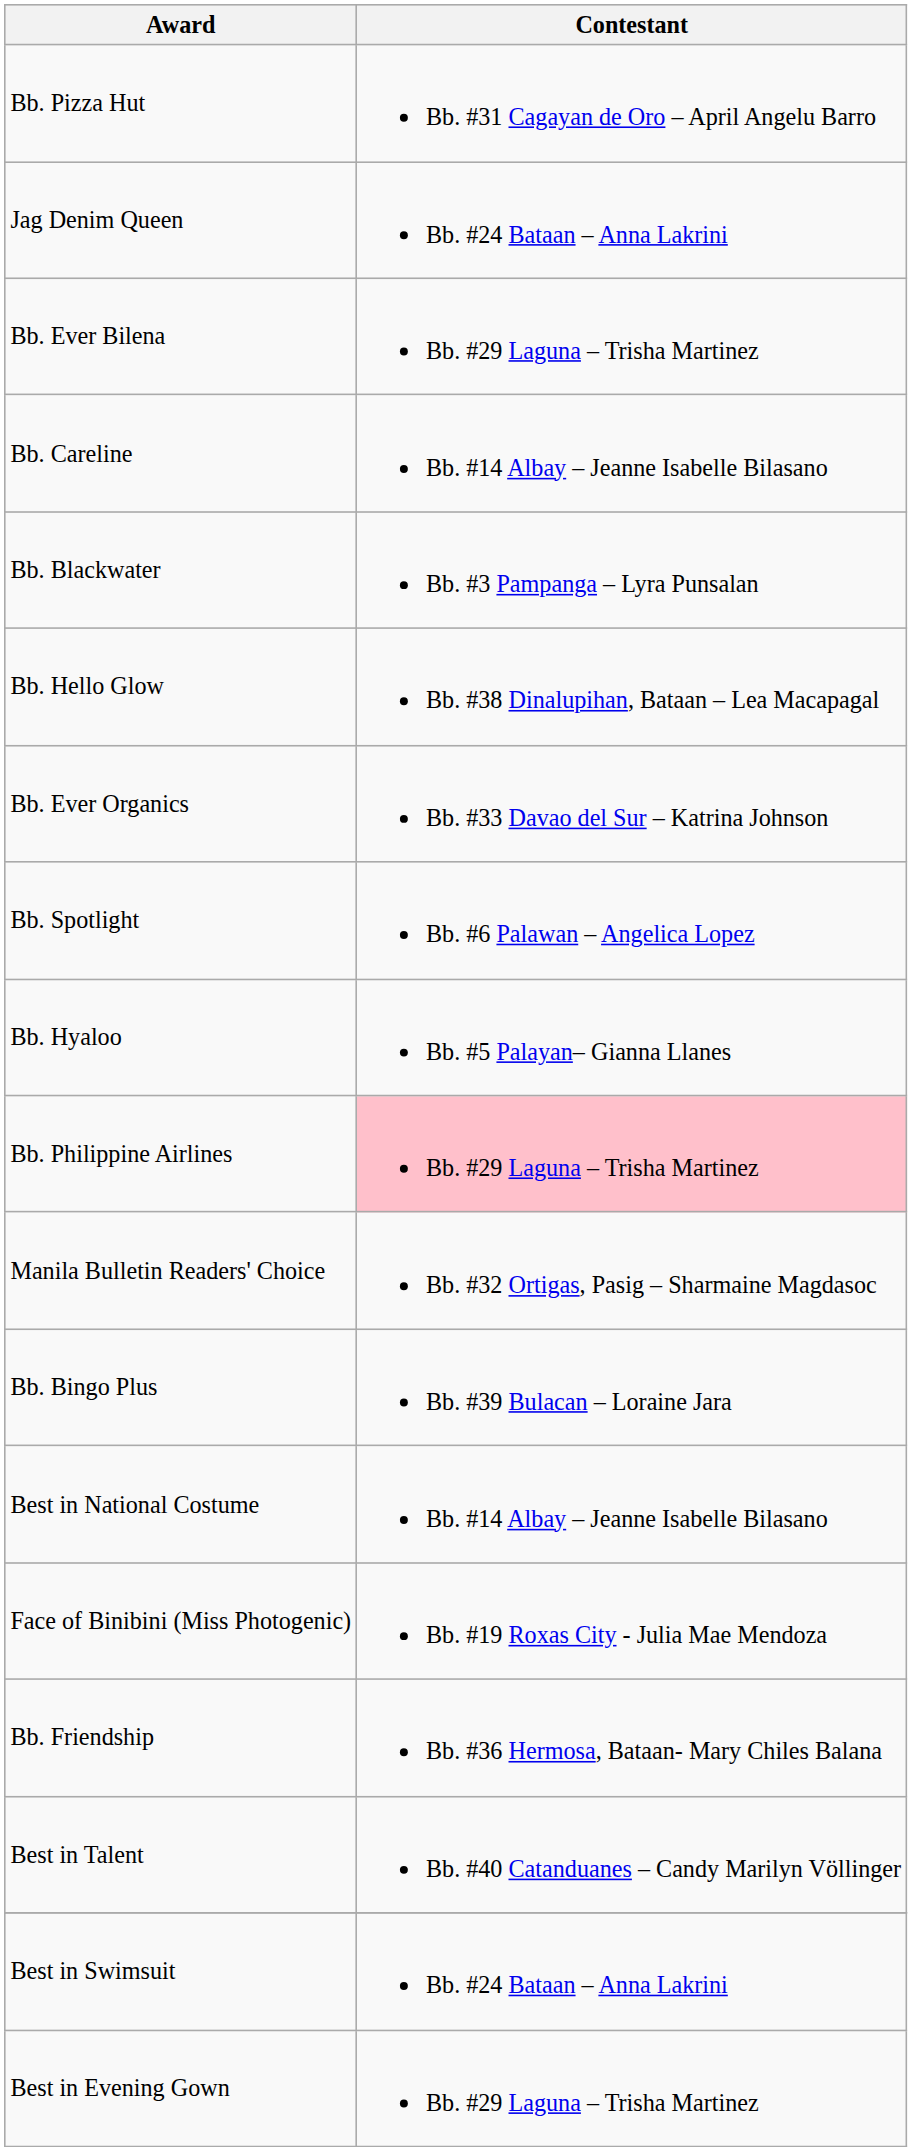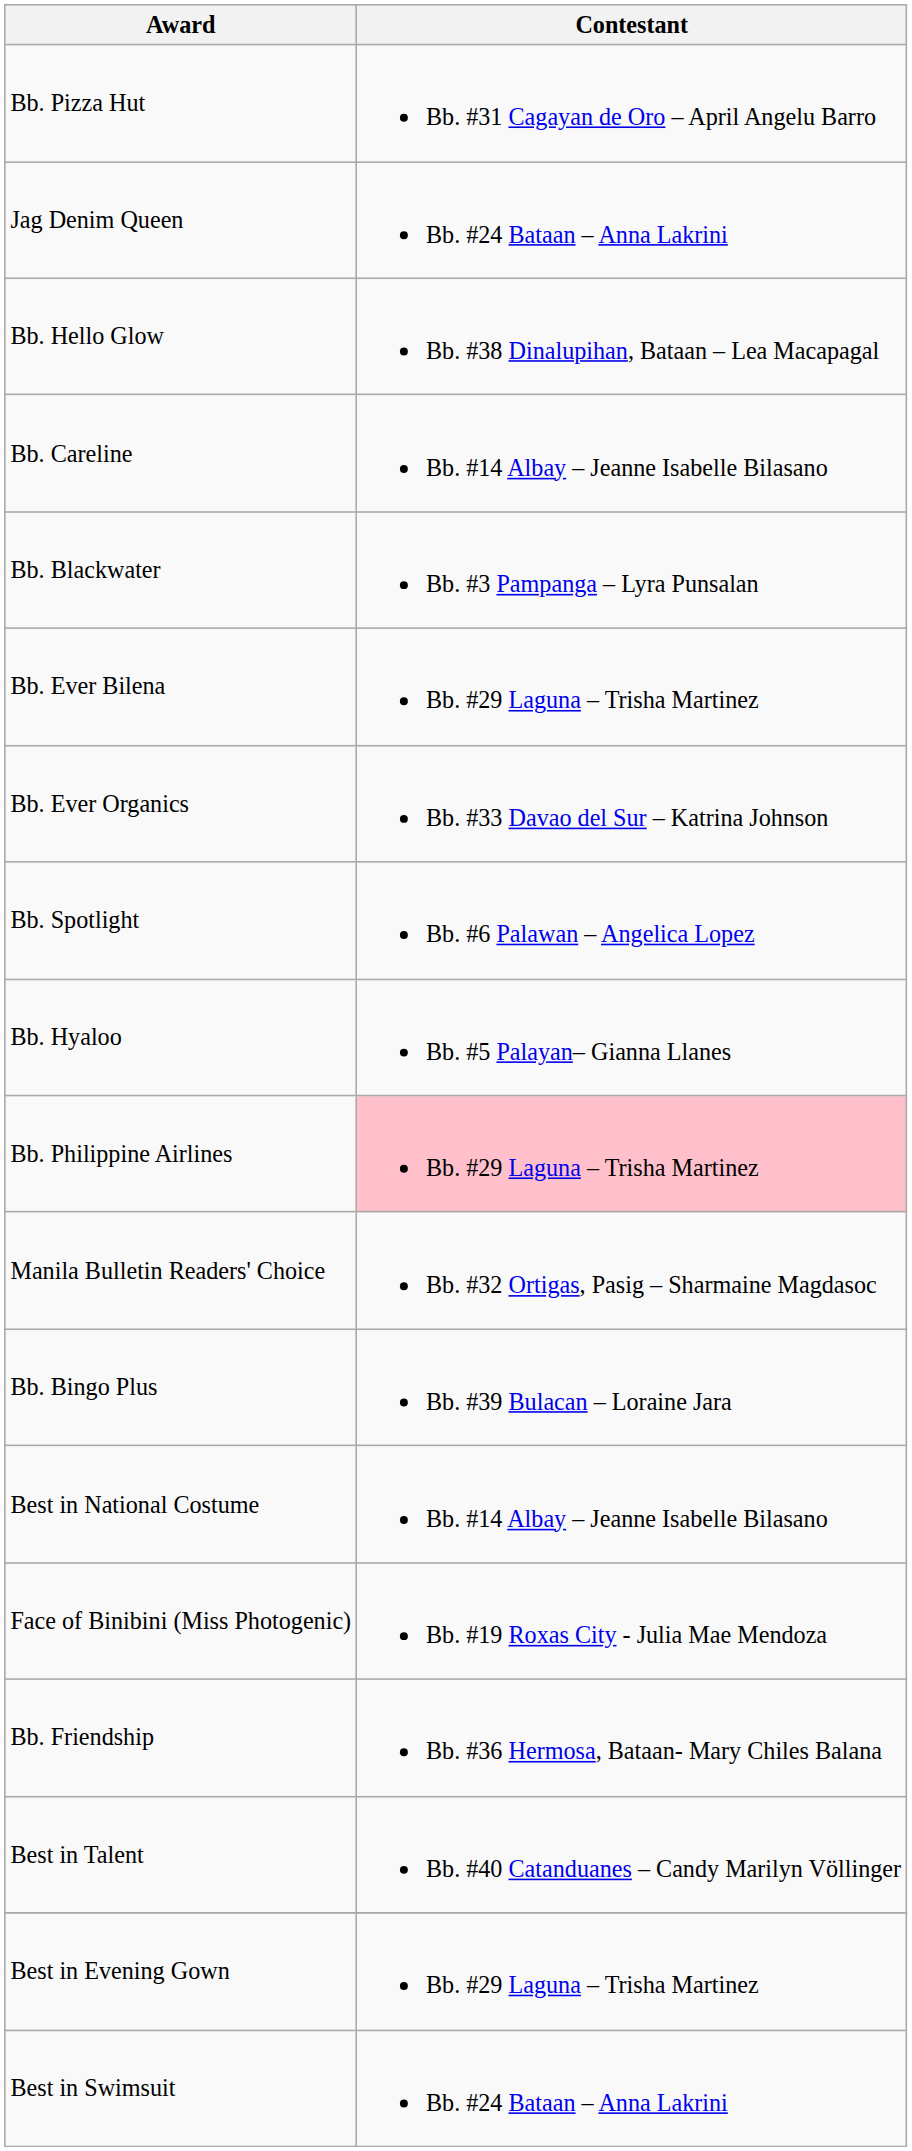 <table class="wikitable sortable" style="font-size: 95%;">
 <tr>
 <th>Award</th>
 <th>Contestant</th>
 </tr>
 <tr>
 <td>Bb. Pizza Hut</td>
 <td><br><ul><li>Bb. #31 <a href='#'>Cagayan de Oro</a> – April Angelu Barro</li></ul></td>
 </tr>
 <tr>
 <td>Jag Denim Queen</td>
 <td><br><ul><li>Bb. #24 <a href='#'>Bataan</a> – <a href='#'>Anna Lakrini</a></li></ul></td>
 </tr>
 <tr>
-<td>Bb. Ever Bilena</td>
-<td><br><ul><li>Bb. #29 <a href='#'>Laguna</a> – Trisha Martinez</li></ul></td>
+<td>Bb. Hello Glow</td>
+<td><br><ul><li>Bb. #38 <a href='#'>Dinalupihan</a>, Bataan – Lea Macapagal</li></ul></td>
 </tr>
 <tr>
 <td>Bb. Careline</td>
 <td><br><ul><li>Bb. #14 <a href='#'>Albay</a> – Jeanne Isabelle Bilasano</li></ul></td>
 </tr>
 <tr>
 <td>Bb. Blackwater</td>
 <td><br><ul><li>Bb. #3 <a href='#'>Pampanga</a> – Lyra Punsalan</li></ul></td>
 </tr>
 <tr>
-<td>Bb. Hello Glow</td>
-<td><br><ul><li>Bb. #38 <a href='#'>Dinalupihan</a>, Bataan – Lea Macapagal</li></ul></td>
+<td>Bb. Ever Bilena</td>
+<td><br><ul><li>Bb. #29 <a href='#'>Laguna</a> – Trisha Martinez</li></ul></td>
 </tr>
 <tr>
 <td>Bb. Ever Organics</td>
 <td><br><ul><li>Bb. #33 <a href='#'>Davao del Sur</a> – Katrina Johnson</li></ul></td>
 </tr>
 <tr>
 <td>Bb. Spotlight</td>
 <td><br><ul><li>Bb. #6 <a href='#'>Palawan</a> – <a href='#'>Angelica Lopez</a></li></ul></td>
 </tr>
 <tr>
 <td>Bb. Hyaloo</td>
 <td><br><ul><li>Bb. #5 <a href='#'>Palayan</a>– Gianna Llanes</li></ul></td>
 </tr>
 <tr>
 <td>Bb. Philippine Airlines</td>
 <td style="background: pink;"><br><ul><li>Bb. #29 <a href='#'>Laguna</a> – Trisha Martinez</li></ul></td>
 </tr>
 <tr>
 <td>Manila Bulletin Readers' Choice</td>
 <td><br><ul><li>Bb. #32 <a href='#'>Ortigas</a>, Pasig – Sharmaine Magdasoc</li></ul></td>
 </tr>
 <tr>
 <td>Bb. Bingo Plus</td>
 <td><br><ul><li>Bb. #39 <a href='#'>Bulacan</a> – Loraine Jara</li></ul></td>
 </tr>
 <tr>
 <td>Best in National Costume</td>
 <td><br><ul><li>Bb. #14 <a href='#'>Albay</a> – Jeanne Isabelle Bilasano</li></ul></td>
 </tr>
 <tr>
 <td>Face of Binibini (Miss Photogenic)</td>
 <td><br><ul><li>Bb. #19 <a href='#'>Roxas City</a> - Julia Mae Mendoza</li></ul></td>
 </tr>
 <tr>
 <td>Bb. Friendship</td>
 <td><br><ul><li>Bb. #36 <a href='#'>Hermosa</a>, Bataan- Mary Chiles Balana</li></ul></td>
 </tr>
 <tr>
 <td>Best in Talent</td>
 <td><br><ul><li>Bb. #40 <a href='#'>Catanduanes</a> – Candy Marilyn Völlinger</li></ul></td>
 </tr>
 <tr>
 </tr>
 <tr>
+<td>Best in Evening Gown</td>
+<td><br><ul><li>Bb. #29 <a href='#'>Laguna</a> – Trisha Martinez</li></ul></td>
+</tr>
+<tr>
 <td>Best in Swimsuit</td>
 <td><br><ul><li>Bb. #24 <a href='#'>Bataan</a> – <a href='#'>Anna Lakrini</a></li></ul></td>
 </tr>
-<tr>
-<td>Best in Evening Gown</td>
-<td><br><ul><li>Bb. #29 <a href='#'>Laguna</a> – Trisha Martinez</li></ul></td>
-</tr>
 </table>
